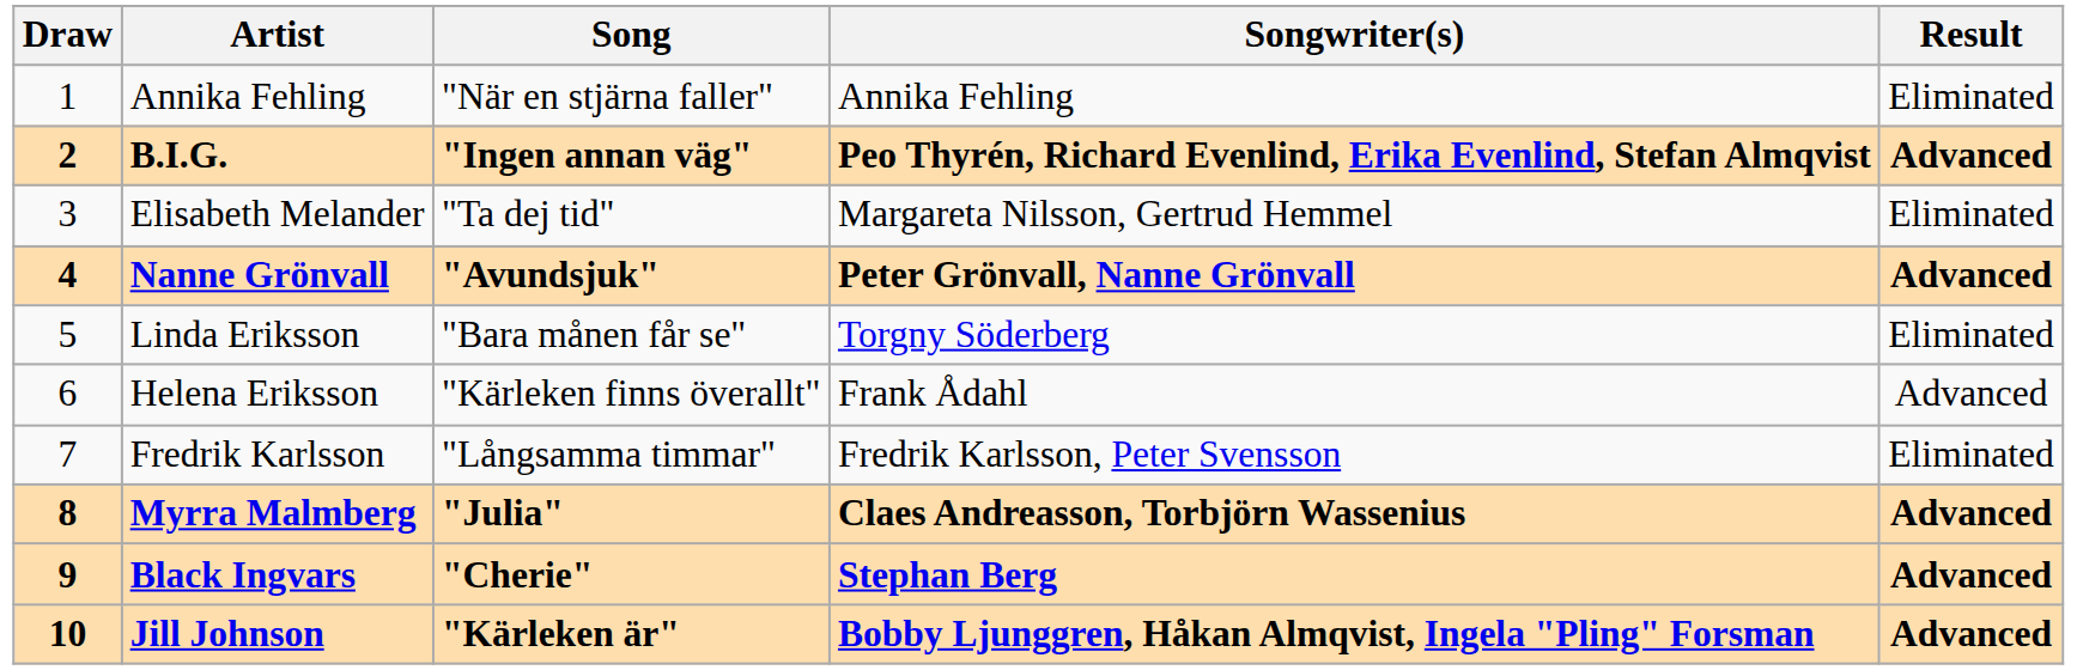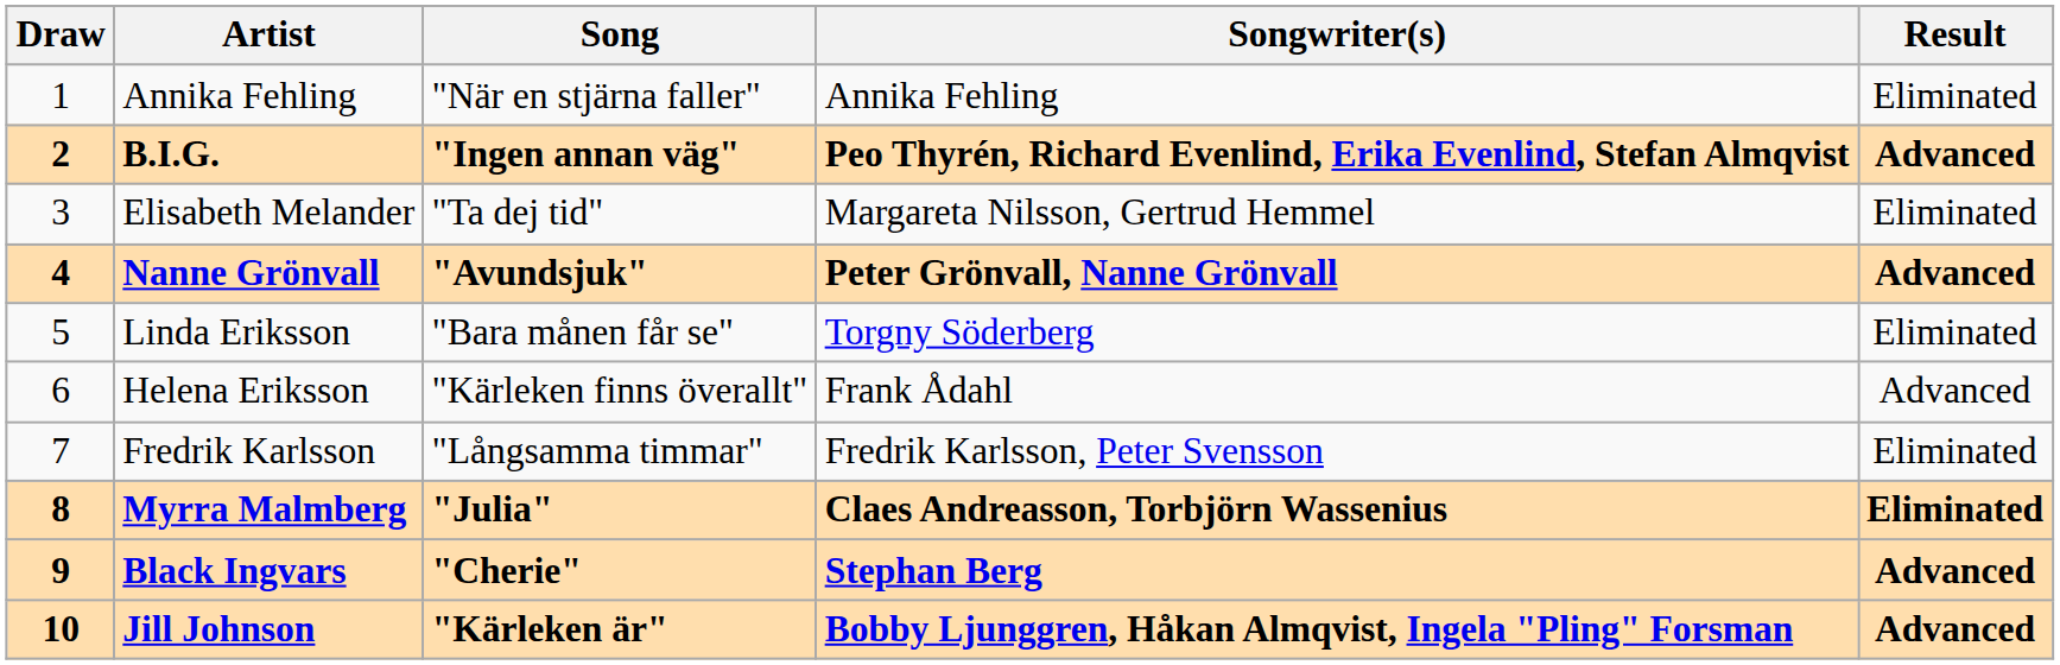 <table class="sortable wikitable" style="margin: 1em auto 1em auto; text-align:center">
 <tr>
 <th>Draw</th>
 <th>Artist</th>
 <th>Song</th>
 <th>Songwriter(s)</th>
 <th>Result</th>
 </tr>
 <tr>
 <td>1</td>
 <td align="left">Annika Fehling</td>
 <td align="left">"När en stjärna faller"</td>
 <td align="left">Annika Fehling</td>
 <td>Eliminated</td>
 </tr>
 <tr style="font-weight:bold; background:navajowhite;">
 <td>2</td>
 <td align="left">B.I.G.</td>
 <td align="left">"Ingen annan väg"</td>
 <td align="left">Peo Thyrén, Richard Evenlind, <a href='#'>Erika Evenlind</a>, Stefan Almqvist</td>
 <td>Advanced</td>
 </tr>
 <tr>
 <td>3</td>
 <td align="left">Elisabeth Melander</td>
 <td align="left">"Ta dej tid"</td>
 <td align="left">Margareta Nilsson, Gertrud Hemmel</td>
 <td>Eliminated</td>
 </tr>
 <tr style="font-weight:bold; background:navajowhite;">
 <td>4</td>
 <td align="left"><a href='#'>Nanne Grönvall</a></td>
 <td align="left">"Avundsjuk"</td>
 <td align="left">Peter Grönvall, <a href='#'>Nanne Grönvall</a></td>
 <td>Advanced</td>
 </tr>
 <tr>
 <td>5</td>
 <td align="left">Linda Eriksson</td>
 <td align="left">"Bara månen får se"</td>
 <td align="left"><a href='#'>Torgny Söderberg</a></td>
 <td>Eliminated</td>
 </tr>
 <tr>
 <td>6</td>
 <td align="left">Helena Eriksson</td>
 <td align="left">"Kärleken finns överallt"</td>
 <td align="left">Frank Ådahl</td>
 <td>Advanced</td>
 </tr>
 <tr>
 <td>7</td>
 <td align="left">Fredrik Karlsson</td>
 <td align="left">"Långsamma timmar"</td>
 <td align="left">Fredrik Karlsson, <a href='#'>Peter Svensson</a></td>
 <td>Eliminated</td>
 </tr>
 <tr style="font-weight:bold; background:navajowhite;">
 <td>8</td>
 <td align="left"><a href='#'>Myrra Malmberg</a></td>
 <td align="left">"Julia"</td>
 <td align="left">Claes Andreasson, Torbjörn Wassenius</td>
-<td>Advanced</td>
+<td>Eliminated</td>
 </tr>
 <tr style="font-weight:bold; background:navajowhite;">
 <td>9</td>
 <td align="left"><a href='#'>Black Ingvars</a></td>
 <td align="left">"Cherie"</td>
 <td align="left"><a href='#'>Stephan Berg</a></td>
 <td>Advanced</td>
 </tr>
 <tr style="font-weight:bold; background:navajowhite;">
 <td>10</td>
 <td align="left"><a href='#'>Jill Johnson</a></td>
 <td align="left">"Kärleken är"</td>
 <td align="left"><a href='#'>Bobby Ljunggren</a>, Håkan Almqvist, <a href='#'>Ingela "Pling" Forsman</a></td>
 <td>Advanced</td>
 </tr>
 </table>
